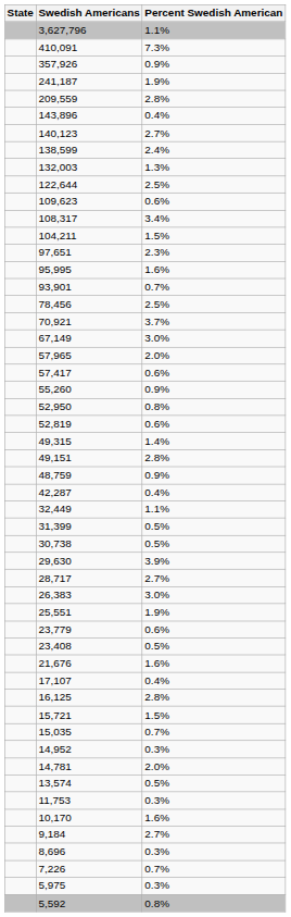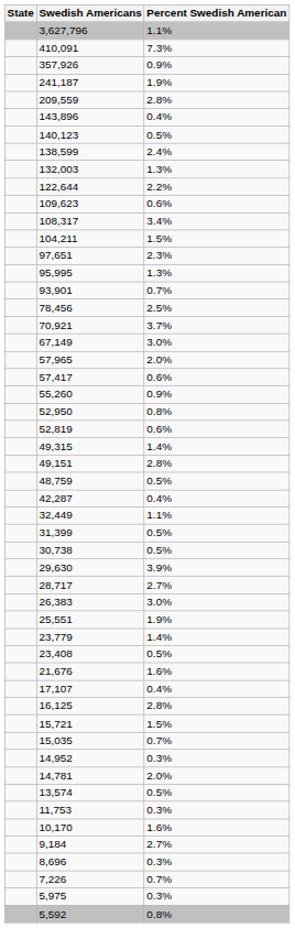 <table class="wikitable sortable">
 <tr>
 <th>State<br></th>
 <th>Swedish Americans<br></th>
 <th>Percent Swedish American<br></th>
 </tr>
 <tr>
 <td style="background:silver"></td>
 <td style="background:silver">3,627,796</td>
 <td style="background:silver">1.1%</td>
 </tr>
 <tr>
 <td></td>
 <td>410,091</td>
 <td>7.3%</td>
 </tr>
 <tr>
 <td></td>
 <td>357,926</td>
 <td>0.9%</td>
 </tr>
 <tr>
 <td></td>
 <td>241,187</td>
 <td>1.9%</td>
 </tr>
 <tr>
 <td></td>
 <td>209,559</td>
 <td>2.8%</td>
 </tr>
 <tr>
 <td></td>
 <td>143,896</td>
 <td>0.4%</td>
 </tr>
 <tr>
 <td></td>
 <td>140,123</td>
-<td>2.7%</td>
+<td>0.5%</td>
 </tr>
 <tr>
 <td></td>
 <td>138,599</td>
 <td>2.4%</td>
 </tr>
 <tr>
 <td></td>
 <td>132,003</td>
 <td>1.3%</td>
 </tr>
 <tr>
 <td></td>
 <td>122,644</td>
-<td>2.5%</td>
+<td>2.2%</td>
 </tr>
 <tr>
 <td></td>
 <td>109,623</td>
 <td>0.6%</td>
 </tr>
 <tr>
 <td></td>
 <td>108,317</td>
 <td>3.4%</td>
 </tr>
 <tr>
 <td></td>
 <td>104,211</td>
 <td>1.5%</td>
 </tr>
 <tr>
 <td></td>
 <td>97,651</td>
 <td>2.3%</td>
 </tr>
 <tr>
 <td></td>
 <td>95,995</td>
-<td>1.6%</td>
+<td>1.3%</td>
 </tr>
 <tr>
 <td></td>
 <td>93,901</td>
 <td>0.7%</td>
 </tr>
 <tr>
 <td></td>
 <td>78,456</td>
 <td>2.5%</td>
 </tr>
 <tr>
 <td></td>
 <td>70,921</td>
 <td>3.7%</td>
 </tr>
 <tr>
 <td></td>
 <td>67,149</td>
 <td>3.0%</td>
 </tr>
 <tr>
 <td></td>
 <td>57,965</td>
 <td>2.0%</td>
 </tr>
 <tr>
 <td></td>
 <td>57,417</td>
 <td>0.6%</td>
 </tr>
 <tr>
 <td></td>
 <td>55,260</td>
 <td>0.9%</td>
 </tr>
 <tr>
 <td></td>
 <td>52,950</td>
 <td>0.8%</td>
 </tr>
 <tr>
 <td></td>
 <td>52,819</td>
 <td>0.6%</td>
 </tr>
 <tr>
 <td></td>
 <td>49,315</td>
 <td>1.4%</td>
 </tr>
 <tr>
 <td></td>
 <td>49,151</td>
 <td>2.8%</td>
 </tr>
 <tr>
 <td></td>
 <td>48,759</td>
-<td>0.9%</td>
+<td>0.5%</td>
 </tr>
 <tr>
 <td></td>
 <td>42,287</td>
 <td>0.4%</td>
 </tr>
 <tr>
 <td></td>
 <td>32,449</td>
 <td>1.1%</td>
 </tr>
 <tr>
 <td></td>
 <td>31,399</td>
 <td>0.5%</td>
 </tr>
 <tr>
 <td></td>
 <td>30,738</td>
 <td>0.5%</td>
 </tr>
 <tr>
 <td></td>
 <td>29,630</td>
 <td>3.9%</td>
 </tr>
 <tr>
 <td></td>
 <td>28,717</td>
 <td>2.7%</td>
 </tr>
 <tr>
 <td></td>
 <td>26,383</td>
 <td>3.0%</td>
 </tr>
 <tr>
 <td></td>
 <td>25,551</td>
 <td>1.9%</td>
 </tr>
 <tr>
 <td></td>
 <td>23,779</td>
-<td>0.6%</td>
+<td>1.4%</td>
 </tr>
 <tr>
 <td></td>
 <td>23,408</td>
 <td>0.5%</td>
 </tr>
 <tr>
 <td></td>
 <td>21,676</td>
 <td>1.6%</td>
 </tr>
 <tr>
 <td></td>
 <td>17,107</td>
 <td>0.4%</td>
 </tr>
 <tr>
 <td></td>
 <td>16,125</td>
 <td>2.8%</td>
 </tr>
 <tr>
 <td></td>
 <td>15,721</td>
 <td>1.5%</td>
 </tr>
 <tr>
 <td></td>
 <td>15,035</td>
 <td>0.7%</td>
 </tr>
 <tr>
 <td></td>
 <td>14,952</td>
 <td>0.3%</td>
 </tr>
 <tr>
 <td></td>
 <td>14,781</td>
 <td>2.0%</td>
 </tr>
 <tr>
 <td></td>
 <td>13,574</td>
 <td>0.5%</td>
 </tr>
 <tr>
 <td></td>
 <td>11,753</td>
 <td>0.3%</td>
 </tr>
 <tr>
 <td></td>
 <td>10,170</td>
 <td>1.6%</td>
 </tr>
 <tr>
 <td></td>
 <td>9,184</td>
 <td>2.7%</td>
 </tr>
 <tr>
 <td></td>
 <td>8,696</td>
 <td>0.3%</td>
 </tr>
 <tr>
 <td></td>
 <td>7,226</td>
 <td>0.7%</td>
 </tr>
 <tr>
 <td></td>
 <td>5,975</td>
 <td>0.3%</td>
 </tr>
 <tr>
 <td style="background:silver"></td>
 <td style="background:silver">5,592</td>
 <td style="background:silver">0.8%</td>
 </tr>
 </table>
